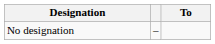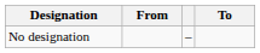 <table class="wikitable" width="300px">
 <tr>
 <th>Designation</th>
+<th width="24%">From</th>
 <th width="2%"></th>
 <th width="24%">To</th>
 </tr>
 <tr>
 <td>No designation</td>
+<td></td>
 <td>–</td>
 <td></td>
 </tr>
 </table>
